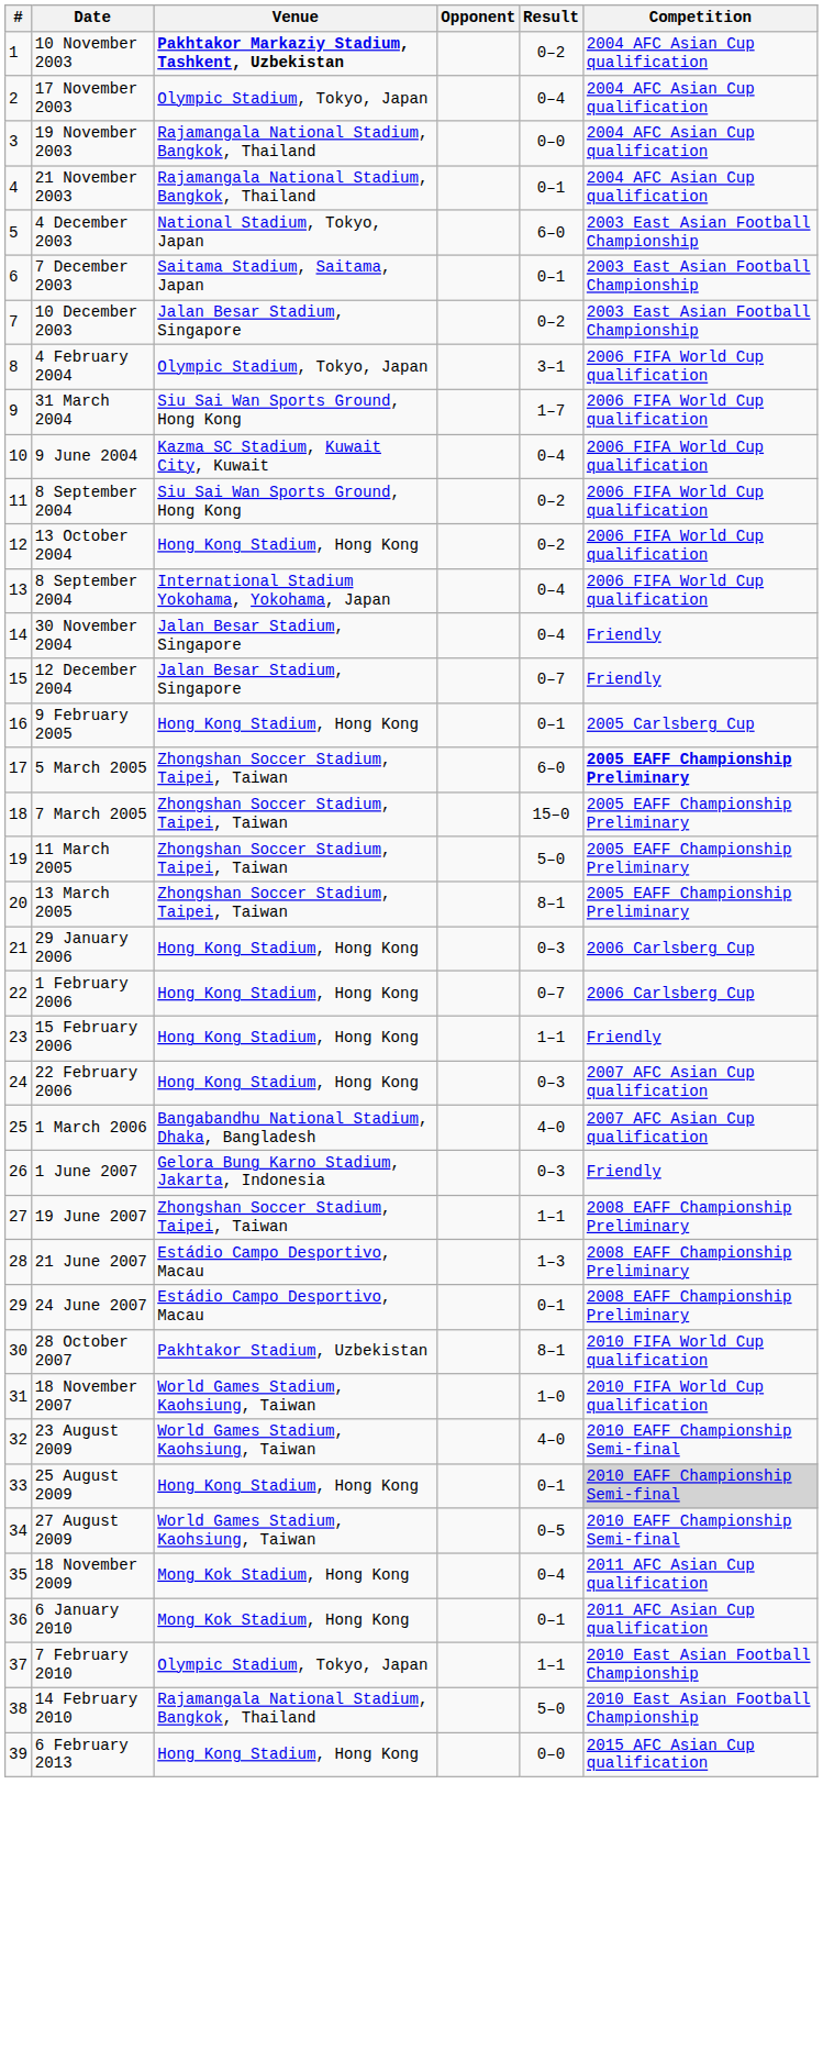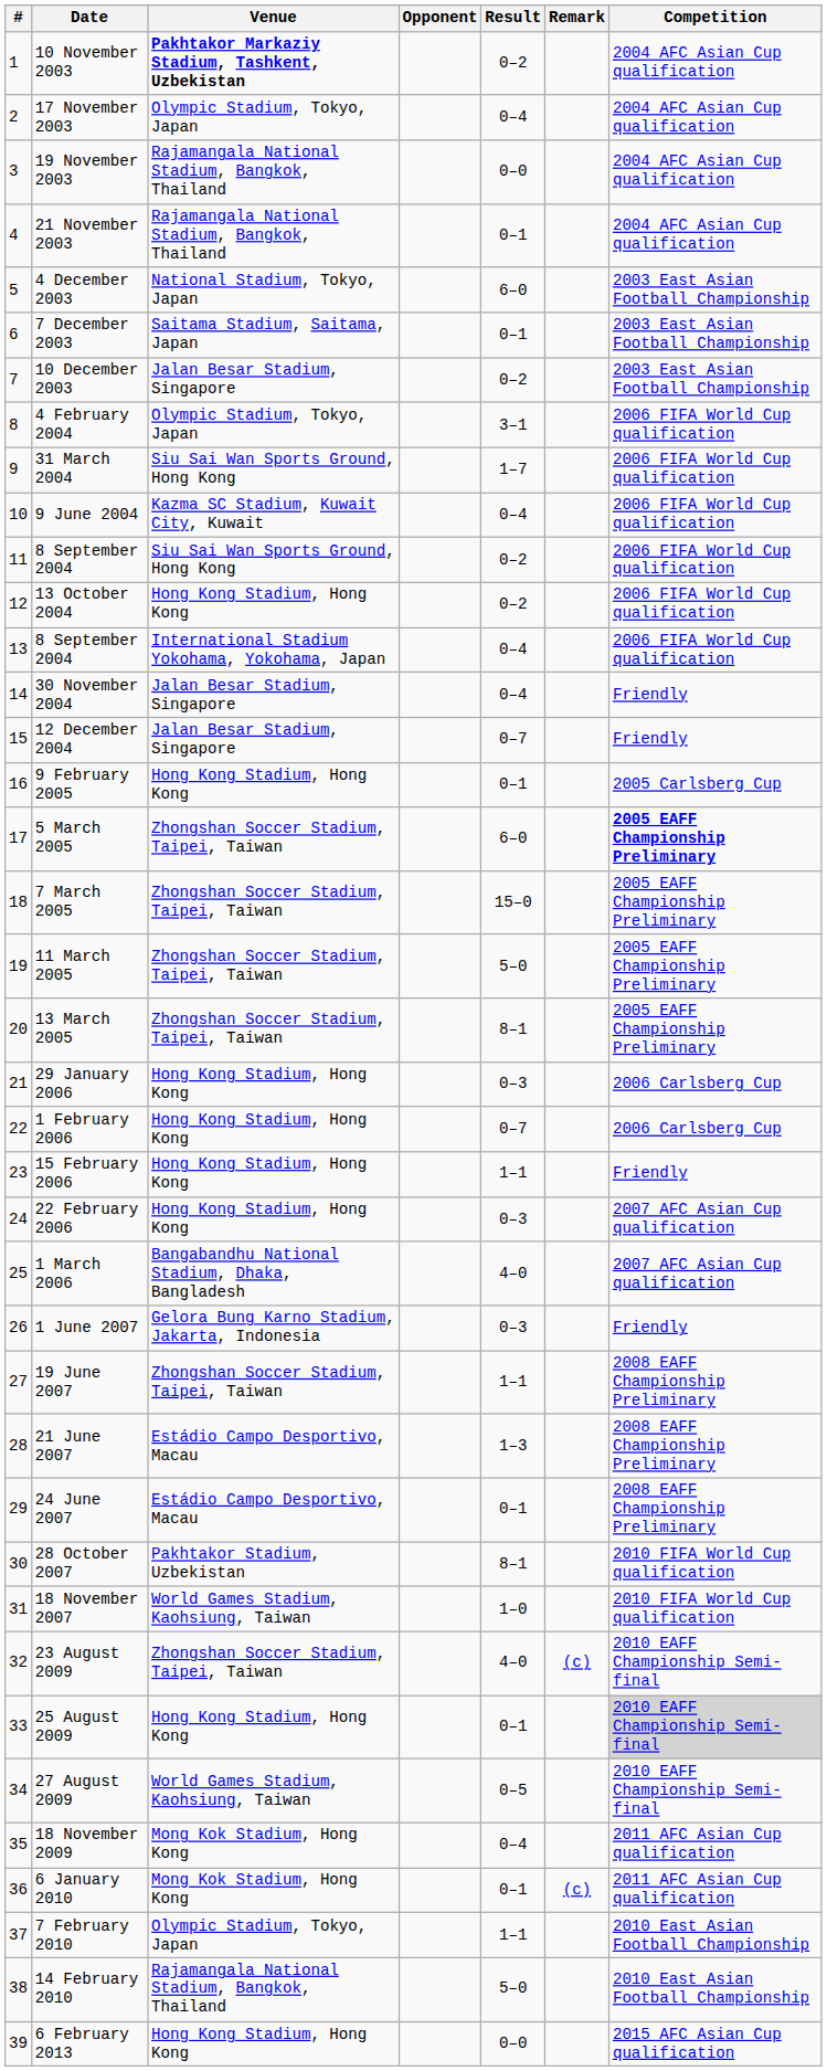 <table class="wikitable" style="font-size:90%; text-align: left;">
 <tr bgcolor="#CCCCCC" align="center">
 <th>#</th>
 <th>Date</th>
 <th>Venue</th>
 <th>Opponent</th>
 <th>Result</th>
+<th>Remark</th>
 <th>Competition</th>
 </tr>
 <tr>
 <td>1</td>
 <td>10 November 2003</td>
 <td><strong><a href='#'>Pakhtakor Markaziy Stadium</a>, <a href='#'>Tashkent</a>, Uzbekistan</strong></td>
 <td></td>
 <td align=center>0–2</td>
+<td></td>
 <td><a href='#'>2004 AFC Asian Cup qualification</a></td>
 </tr>
 <tr>
 <td>2</td>
 <td>17 November 2003</td>
 <td><a href='#'>Olympic Stadium</a>, Tokyo, Japan</td>
 <td></td>
 <td align="center">0–4</td>
+<td></td>
 <td><a href='#'>2004 AFC Asian Cup qualification</a></td>
 </tr>
 <tr>
 <td>3</td>
 <td>19 November 2003</td>
 <td><a href='#'>Rajamangala National Stadium</a>, <a href='#'>Bangkok</a>, Thailand</td>
 <td></td>
 <td align=center>0–0</td>
+<td></td>
 <td><a href='#'>2004 AFC Asian Cup qualification</a></td>
 </tr>
 <tr>
 <td>4</td>
 <td>21 November 2003</td>
 <td><a href='#'>Rajamangala National Stadium</a>, <a href='#'>Bangkok</a>, Thailand</td>
 <td></td>
 <td align="center">0–1</td>
+<td></td>
 <td><a href='#'>2004 AFC Asian Cup qualification</a></td>
 </tr>
 <tr>
 <td>5</td>
 <td>4 December 2003</td>
 <td><a href='#'>National Stadium</a>, Tokyo, Japan</td>
 <td></td>
 <td align="center">6–0</td>
+<td></td>
 <td><a href='#'>2003 East Asian Football Championship</a></td>
 </tr>
 <tr>
 <td>6</td>
 <td>7 December 2003</td>
 <td><a href='#'>Saitama Stadium</a>, <a href='#'>Saitama</a>, Japan</td>
 <td></td>
 <td align="center">0–1</td>
+<td></td>
 <td><a href='#'>2003 East Asian Football Championship</a></td>
 </tr>
 <tr>
 <td>7</td>
 <td>10 December 2003</td>
 <td><a href='#'>Jalan Besar Stadium</a>, Singapore</td>
 <td></td>
 <td align="center">0–2</td>
+<td></td>
 <td><a href='#'>2003 East Asian Football Championship</a></td>
 </tr>
 <tr>
 <td>8</td>
 <td>4 February 2004</td>
 <td><a href='#'>Olympic Stadium</a>, Tokyo, Japan</td>
 <td></td>
 <td align="center">3–1</td>
+<td></td>
 <td><a href='#'>2006 FIFA World Cup qualification</a></td>
 </tr>
 <tr>
 <td>9</td>
 <td>31 March 2004</td>
 <td><a href='#'>Siu Sai Wan Sports Ground</a>, Hong Kong</td>
 <td></td>
 <td align="center">1–7</td>
+<td></td>
 <td><a href='#'>2006 FIFA World Cup qualification</a></td>
 </tr>
 <tr>
 <td>10</td>
 <td>9 June 2004</td>
 <td><a href='#'>Kazma SC Stadium</a>, <a href='#'>Kuwait City</a>, Kuwait</td>
 <td></td>
 <td align="center">0–4</td>
+<td></td>
 <td><a href='#'>2006 FIFA World Cup qualification</a></td>
 </tr>
 <tr>
 <td>11</td>
 <td>8 September 2004</td>
 <td><a href='#'>Siu Sai Wan Sports Ground</a>, Hong Kong</td>
 <td></td>
 <td align="center">0–2</td>
+<td></td>
 <td><a href='#'>2006 FIFA World Cup qualification</a></td>
 </tr>
 <tr>
 <td>12</td>
 <td>13 October 2004</td>
 <td><a href='#'>Hong Kong Stadium</a>, Hong Kong</td>
 <td></td>
 <td align="center">0–2</td>
+<td></td>
 <td><a href='#'>2006 FIFA World Cup qualification</a></td>
 </tr>
 <tr>
 <td>13</td>
 <td>8 September 2004</td>
 <td><a href='#'>International Stadium Yokohama</a>, <a href='#'>Yokohama</a>, Japan</td>
 <td></td>
 <td align=center>0–4</td>
+<td></td>
 <td><a href='#'>2006 FIFA World Cup qualification</a></td>
 </tr>
 <tr>
 <td>14</td>
 <td>30 November 2004</td>
 <td><a href='#'>Jalan Besar Stadium</a>, Singapore</td>
 <td></td>
 <td align=center>0–4</td>
+<td></td>
 <td><a href='#'>Friendly</a></td>
 </tr>
 <tr>
 <td>15</td>
 <td>12 December 2004</td>
 <td><a href='#'>Jalan Besar Stadium</a>, Singapore</td>
 <td></td>
 <td align="center">0–7</td>
+<td></td>
 <td><a href='#'>Friendly</a></td>
 </tr>
 <tr>
 <td>16</td>
 <td>9 February 2005</td>
 <td><a href='#'>Hong Kong Stadium</a>, Hong Kong</td>
 <td></td>
 <td align="center">0–1</td>
+<td></td>
 <td><a href='#'>2005 Carlsberg Cup</a></td>
 </tr>
 <tr>
 <td>17</td>
 <td>5 March 2005</td>
 <td><a href='#'>Zhongshan Soccer Stadium</a>, <a href='#'>Taipei</a>, Taiwan</td>
 <td></td>
 <td align="center">6–0</td>
+<td></td>
 <td><strong><a href='#'>2005 EAFF Championship Preliminary</a></strong></td>
 </tr>
 <tr>
 <td>18</td>
 <td>7 March 2005</td>
 <td><a href='#'>Zhongshan Soccer Stadium</a>, <a href='#'>Taipei</a>, Taiwan</td>
 <td></td>
 <td align="center">15–0</td>
+<td></td>
 <td><a href='#'>2005 EAFF Championship Preliminary</a></td>
 </tr>
 <tr>
 <td>19</td>
 <td>11 March 2005</td>
 <td><a href='#'>Zhongshan Soccer Stadium</a>, <a href='#'>Taipei</a>, Taiwan</td>
 <td></td>
 <td align="center">5–0</td>
+<td></td>
 <td><a href='#'>2005 EAFF Championship Preliminary</a></td>
 </tr>
 <tr>
 <td>20</td>
 <td>13 March 2005</td>
 <td><a href='#'>Zhongshan Soccer Stadium</a>, <a href='#'>Taipei</a>, Taiwan</td>
 <td></td>
 <td align=center>8–1</td>
+<td></td>
 <td><a href='#'>2005 EAFF Championship Preliminary</a></td>
 </tr>
 <tr>
 <td>21</td>
 <td>29 January 2006</td>
 <td><a href='#'>Hong Kong Stadium</a>, Hong Kong</td>
 <td></td>
 <td align=center>0–3</td>
+<td></td>
 <td><a href='#'>2006 Carlsberg Cup</a></td>
 </tr>
 <tr>
 <td>22</td>
 <td>1 February 2006</td>
 <td><a href='#'>Hong Kong Stadium</a>, Hong Kong</td>
 <td></td>
 <td align="center">0–7</td>
+<td></td>
 <td><a href='#'>2006 Carlsberg Cup</a></td>
 </tr>
 <tr>
 <td>23</td>
 <td>15 February 2006</td>
 <td><a href='#'>Hong Kong Stadium</a>, Hong Kong</td>
 <td></td>
 <td align=center>1–1</td>
+<td></td>
 <td><a href='#'>Friendly</a></td>
 </tr>
 <tr>
 <td>24</td>
 <td>22 February 2006</td>
 <td><a href='#'>Hong Kong Stadium</a>, Hong Kong</td>
 <td></td>
 <td align=center>0–3</td>
+<td></td>
 <td><a href='#'>2007 AFC Asian Cup qualification</a></td>
 </tr>
 <tr>
 <td>25</td>
 <td>1 March 2006</td>
 <td><a href='#'>Bangabandhu National Stadium</a>, <a href='#'>Dhaka</a>, Bangladesh</td>
 <td></td>
 <td align=center>4–0</td>
+<td></td>
 <td><a href='#'>2007 AFC Asian Cup qualification</a></td>
 </tr>
 <tr>
 <td>26</td>
 <td>1 June 2007</td>
 <td><a href='#'>Gelora Bung Karno Stadium</a>, <a href='#'>Jakarta</a>, Indonesia</td>
 <td></td>
 <td align=center>0–3</td>
+<td></td>
 <td><a href='#'>Friendly</a></td>
 </tr>
 <tr>
 <td>27</td>
 <td>19 June 2007</td>
 <td><a href='#'>Zhongshan Soccer Stadium</a>, <a href='#'>Taipei</a>, Taiwan</td>
 <td></td>
 <td align=center>1–1</td>
+<td></td>
 <td><a href='#'>2008 EAFF Championship Preliminary</a></td>
 </tr>
 <tr>
 <td>28</td>
 <td>21 June 2007</td>
 <td><a href='#'>Estádio Campo Desportivo</a>, Macau</td>
 <td></td>
 <td align="center">1–3</td>
+<td></td>
 <td><a href='#'>2008 EAFF Championship Preliminary</a></td>
 </tr>
 <tr>
 <td>29</td>
 <td>24 June 2007</td>
 <td><a href='#'>Estádio Campo Desportivo</a>, Macau</td>
 <td></td>
 <td align=center>0–1</td>
+<td></td>
 <td><a href='#'>2008 EAFF Championship Preliminary</a></td>
 </tr>
 <tr>
 <td>30</td>
 <td>28 October 2007</td>
 <td><a href='#'>Pakhtakor Stadium</a>, Uzbekistan</td>
 <td></td>
 <td align=center>8–1</td>
+<td></td>
 <td><a href='#'>2010 FIFA World Cup qualification</a></td>
 </tr>
 <tr>
 <td>31</td>
 <td>18 November 2007</td>
 <td><a href='#'>World Games Stadium</a>, <a href='#'>Kaohsiung</a>, Taiwan</td>
 <td></td>
 <td align=center>1–0</td>
+<td></td>
 <td><a href='#'>2010 FIFA World Cup qualification</a></td>
 </tr>
 <tr>
 <td>32</td>
 <td>23 August 2009</td>
-<td><a href='#'>World Games Stadium</a>, <a href='#'>Kaohsiung</a>, Taiwan</td>
+<td><a href='#'>Zhongshan Soccer Stadium</a>, <a href='#'>Taipei</a>, Taiwan</td>
 <td></td>
 <td align=center>4–0</td>
+<td align="center"><a href='#'>(c)</a></td>
 <td><a href='#'>2010 EAFF Championship Semi-final</a></td>
 </tr>
 <tr>
 <td>33</td>
 <td>25 August 2009</td>
 <td><a href='#'>Hong Kong Stadium</a>, Hong Kong</td>
 <td></td>
 <td align="center">0–1</td>
+<td></td>
 <td style="background: lightgrey;"><a href='#'>2010 EAFF Championship Semi-final</a></td>
 </tr>
 <tr>
 <td>34</td>
 <td>27 August 2009</td>
 <td><a href='#'>World Games Stadium</a>, <a href='#'>Kaohsiung</a>, Taiwan</td>
 <td></td>
 <td align=center>0–5</td>
+<td align="center"></td>
 <td><a href='#'>2010 EAFF Championship Semi-final</a></td>
 </tr>
 <tr>
 <td>35</td>
 <td>18 November 2009</td>
 <td><a href='#'>Mong Kok Stadium</a>, Hong Kong</td>
 <td></td>
 <td align=center>0–4</td>
+<td></td>
 <td><a href='#'>2011 AFC Asian Cup qualification</a></td>
 </tr>
 <tr>
 <td>36</td>
 <td>6 January 2010</td>
 <td><a href='#'>Mong Kok Stadium</a>, Hong Kong</td>
 <td></td>
 <td align="center">0–1</td>
+<td align="center"><a href='#'>(c)</a></td>
 <td><a href='#'>2011 AFC Asian Cup qualification</a></td>
 </tr>
 <tr>
 <td>37</td>
 <td>7 February 2010</td>
 <td><a href='#'>Olympic Stadium</a>, Tokyo, Japan</td>
 <td></td>
 <td align=center>1–1</td>
+<td></td>
 <td><a href='#'>2010 East Asian Football Championship</a></td>
 </tr>
 <tr>
 <td>38</td>
 <td>14 February 2010</td>
 <td><a href='#'>Rajamangala National Stadium</a>, <a href='#'>Bangkok</a>, Thailand</td>
 <td></td>
 <td align="center">5–0</td>
+<td></td>
 <td><a href='#'>2010 East Asian Football Championship</a></td>
 </tr>
 <tr>
 <td>39</td>
 <td>6 February 2013</td>
 <td><a href='#'>Hong Kong Stadium</a>, Hong Kong</td>
 <td></td>
 <td align=center>0–0</td>
+<td></td>
 <td><a href='#'>2015 AFC Asian Cup qualification</a></td>
 </tr>
 </table>
